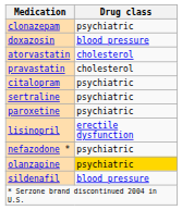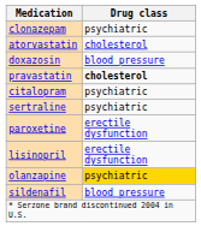 <table align="right" border="1px" class="wikitable" style="width: 20em; font-size:80%; margin: 0em 2em 0em 4em">
 <tr>
 <th width="40%">Medication</th>
 <th width="60%">Drug class</th>
 </tr>
 <tr>
 <td style="background:#ffdead"><a href='#'>clonazepam</a></td>
 <td>psychiatric</td>
 </tr>
 <tr>
+<td style="background:#ffdead"><a href='#'>atorvastatin</a></td>
+<td><a href='#'>cholesterol</a></td>
+</tr>
+<tr>
 <td style="background:#ffdead"><a href='#'>doxazosin</a></td>
 <td><a href='#'>blood pressure</a></td>
 </tr>
 <tr>
-<td style="background:#ffdead"><a href='#'>atorvastatin</a></td>
-<td><a href='#'>cholesterol</a></td>
-</tr>
-<tr>
 <td style="background:#ffdead"><a href='#'>pravastatin</a></td>
-<td>cholesterol</td>
+<td><strong>cholesterol</strong></td>
 </tr>
 <tr>
 <td style="background:#ffdead"><a href='#'>citalopram</a></td>
 <td>psychiatric</td>
 </tr>
 <tr>
 <td style="background:#ffdead"><a href='#'>sertraline</a></td>
 <td>psychiatric</td>
 </tr>
 <tr>
 <td style="background:#ffdead"><a href='#'>paroxetine</a></td>
-<td>psychiatric</td>
+<td><a href='#'>erectile dysfunction</a></td>
 </tr>
 <tr>
 <td style="background:#ffdead"><a href='#'>lisinopril</a></td>
 <td><a href='#'>erectile dysfunction</a></td>
-</tr>
-<tr>
-<td style="background:#ffdead"><a href='#'>nefazodone</a> *</td>
-<td>psychiatric</td>
 </tr>
 <tr>
 <td style="background:#ffdead"><a href='#'>olanzapine</a></td>
 <td style="background: gold;">psychiatric</td>
 </tr>
 <tr>
 <td style="background:#ffdead"><a href='#'>sildenafil</a></td>
 <td><a href='#'>blood pressure</a></td>
 </tr>
 <tr>
 <td style="font-size:80%" colspan="2">* Serzone brand discontinued 2004 in U.S.</td>
 </tr>
 </table>
